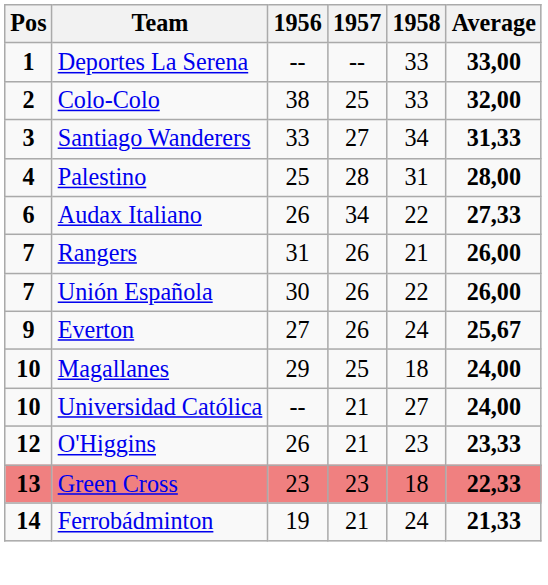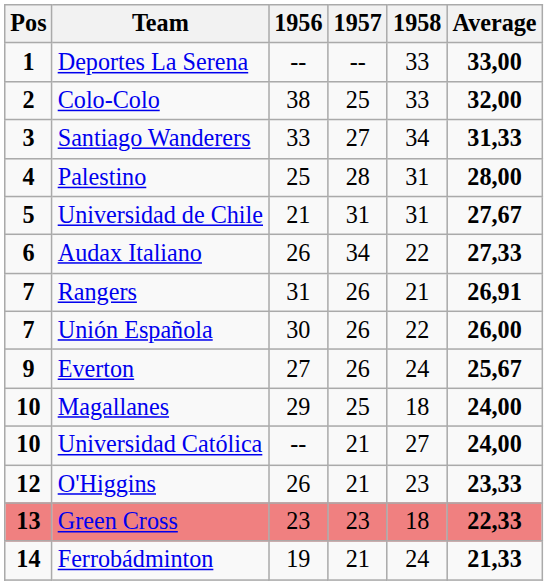 <table class="wikitable" style="text-align:center">
 <tr>
 <th>Pos</th>
 <th>Team</th>
 <th>1956</th>
 <th>1957</th>
 <th>1958</th>
 <th>Average</th>
 </tr>
 <tr>
 <td><strong>1</strong></td>
 <td align=left><a href='#'>Deportes La Serena</a></td>
 <td>--</td>
 <td>--</td>
 <td>33</td>
 <td><strong>33,00</strong></td>
 </tr>
 <tr>
 <td><strong>2</strong></td>
 <td align=left><a href='#'>Colo-Colo</a></td>
 <td>38</td>
 <td>25</td>
 <td>33</td>
 <td><strong>32,00</strong></td>
 </tr>
 <tr>
 <td><strong>3</strong></td>
 <td align=left><a href='#'>Santiago Wanderers</a></td>
 <td>33</td>
 <td>27</td>
 <td>34</td>
 <td><strong>31,33</strong></td>
 </tr>
 <tr>
 <td><strong>4</strong></td>
 <td align=left><a href='#'>Palestino</a></td>
 <td>25</td>
 <td>28</td>
 <td>31</td>
 <td><strong>28,00</strong></td>
 </tr>
 <tr>
+<td><strong>5</strong></td>
+<td align=left><a href='#'>Universidad de Chile</a></td>
+<td>21</td>
+<td>31</td>
+<td>31</td>
+<td><strong>27,67</strong></td>
+</tr>
+<tr>
 <td><strong>6</strong></td>
 <td align=left><a href='#'>Audax Italiano</a></td>
 <td>26</td>
 <td>34</td>
 <td>22</td>
 <td><strong>27,33</strong></td>
 </tr>
 <tr>
 <td><strong>7</strong></td>
 <td align=left><a href='#'>Rangers</a></td>
 <td>31</td>
 <td>26</td>
 <td>21</td>
-<td><strong>26,00</strong></td>
+<td><strong>26,91</strong></td>
 </tr>
 <tr>
 <td><strong>7</strong></td>
 <td align=left><a href='#'>Unión Española</a></td>
 <td>30</td>
 <td>26</td>
 <td>22</td>
 <td><strong>26,00</strong></td>
 </tr>
 <tr>
 <td><strong>9</strong></td>
 <td align=left><a href='#'>Everton</a></td>
 <td>27</td>
 <td>26</td>
 <td>24</td>
 <td><strong>25,67</strong></td>
 </tr>
 <tr>
 <td><strong>10</strong></td>
 <td align=left><a href='#'>Magallanes</a></td>
 <td>29</td>
 <td>25</td>
 <td>18</td>
 <td><strong>24,00</strong></td>
 </tr>
 <tr>
 <td><strong>10</strong></td>
 <td align=left><a href='#'>Universidad Católica</a></td>
 <td>--</td>
 <td>21</td>
 <td>27</td>
 <td><strong>24,00</strong></td>
 </tr>
 <tr>
 <td><strong>12</strong></td>
 <td align=left><a href='#'>O'Higgins</a></td>
 <td>26</td>
 <td>21</td>
 <td>23</td>
 <td><strong>23,33</strong></td>
 </tr>
 <tr style="background:#F08080;">
 <td><strong>13</strong></td>
 <td align=left><a href='#'>Green Cross</a></td>
 <td>23</td>
 <td>23</td>
 <td>18</td>
 <td><strong>22,33</strong></td>
 </tr>
 <tr>
 <td><strong>14</strong></td>
 <td align=left><a href='#'>Ferrobádminton</a></td>
 <td>19</td>
 <td>21</td>
 <td>24</td>
 <td><strong>21,33</strong></td>
 </tr>
 </table>
